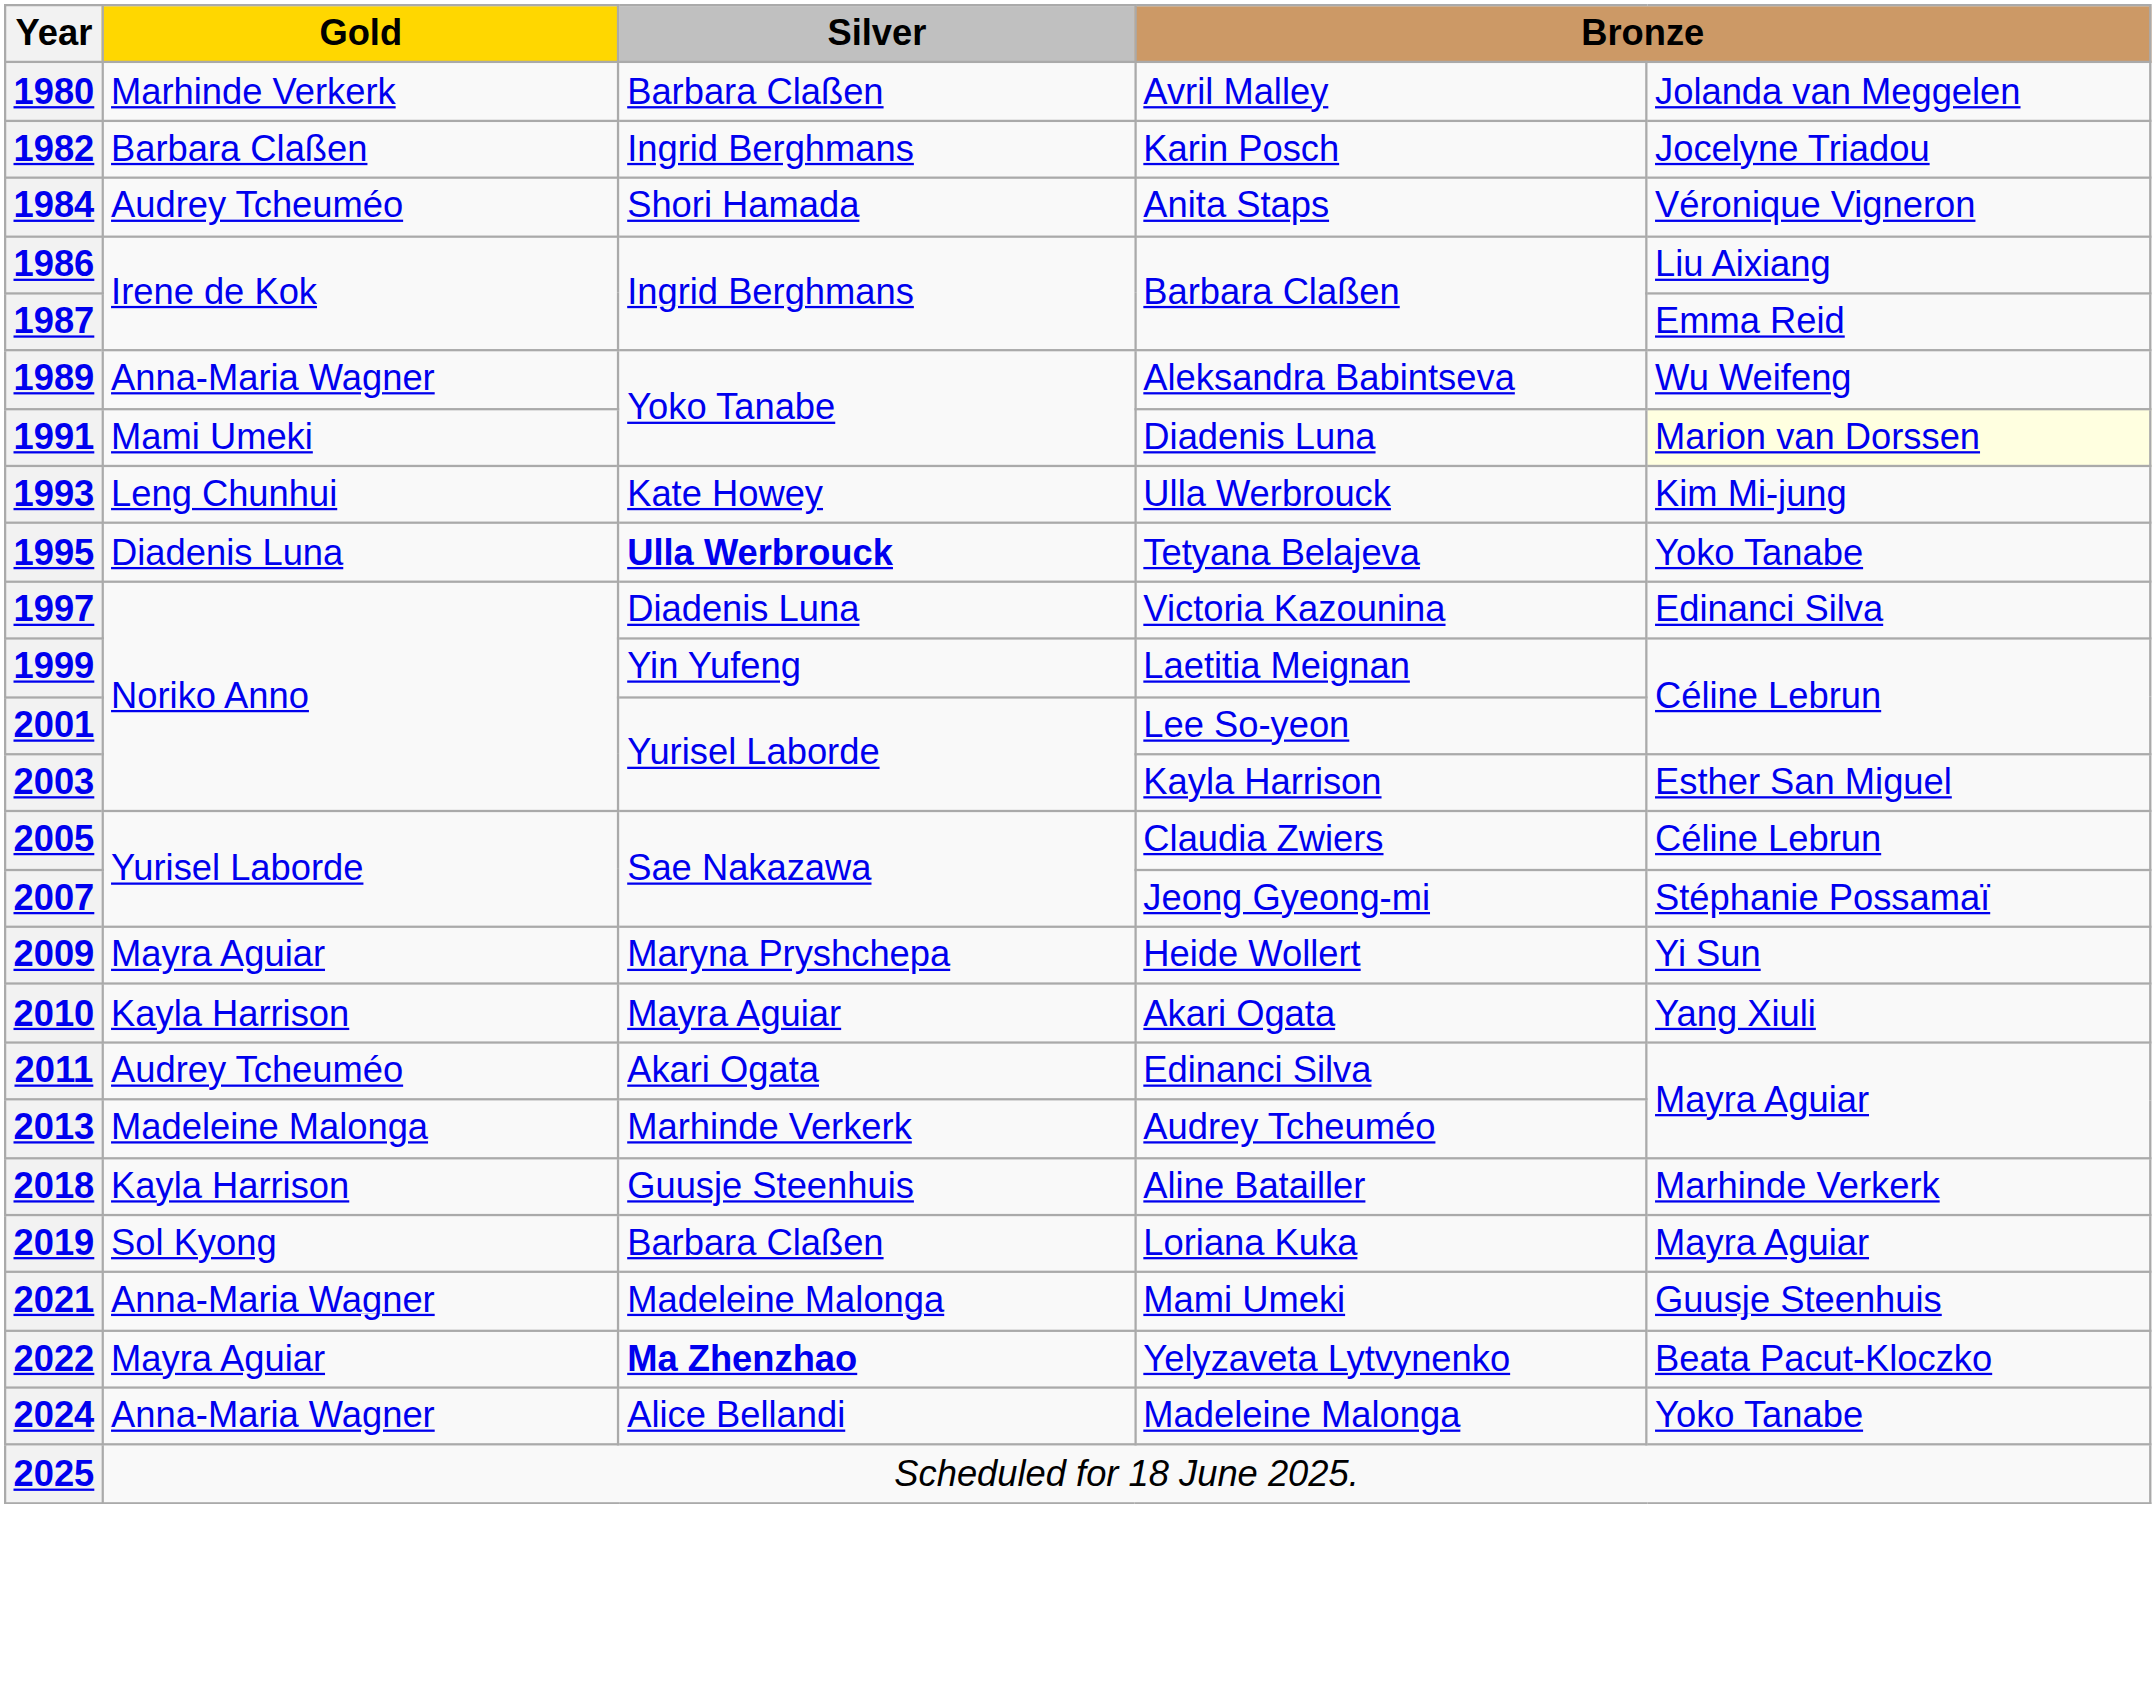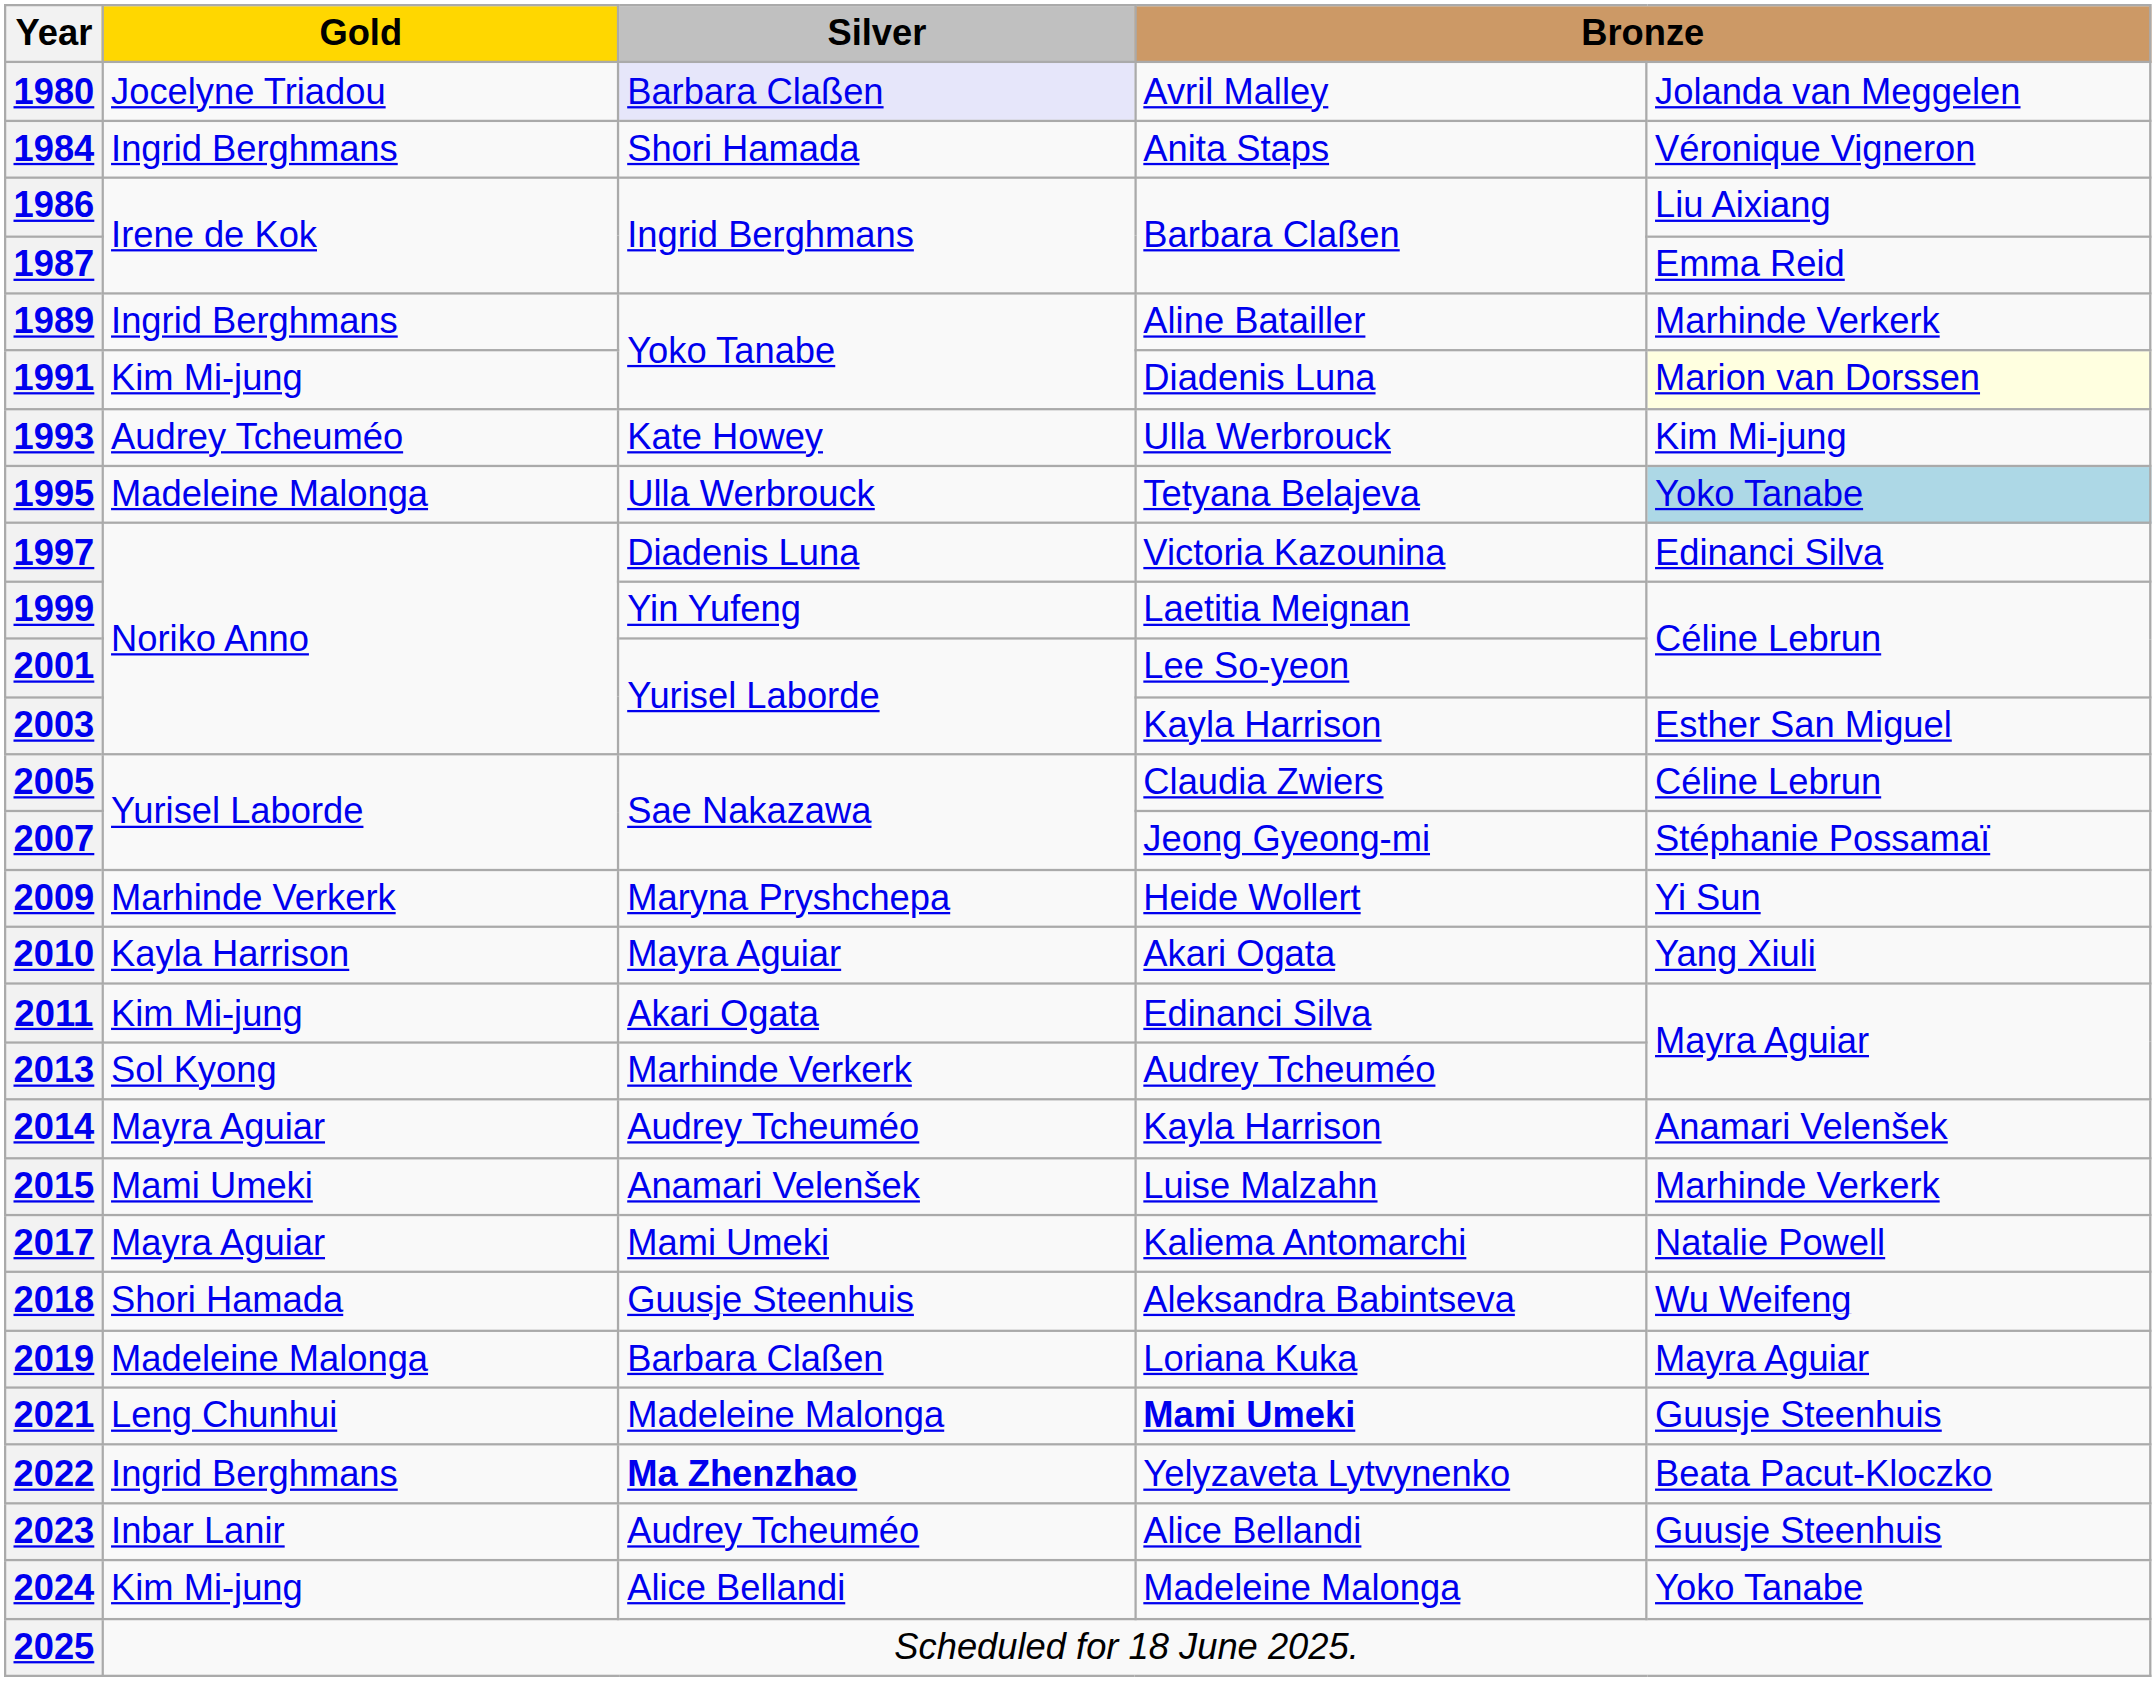 <table class=wikitable>
 <tr align=center>
 <th>Year</th>
 <td bgcolor=gold width=220><strong>Gold</strong></td>
 <td bgcolor=silver width=220><strong>Silver</strong></td>
 <td bgcolor=cc9966 colspan=2 width=440><strong>Bronze</strong></td>
 </tr>
 <tr>
 <th> <a href='#'>1980</a></th>
-<td> <a href='#'>Marhinde Verkerk</a></td>
-<td> <a href='#'>Barbara Claßen</a></td>
+<td> <a href='#'>Jocelyne Triadou</a></td>
+<td style="background: lavender;"> <a href='#'>Barbara Claßen</a></td>
 <td> <a href='#'>Avril Malley</a></td>
 <td> <a href='#'>Jolanda van Meggelen</a></td>
 </tr>
 <tr>
-<th> <a href='#'>1982</a></th>
-<td> <a href='#'>Barbara Claßen</a></td>
+<th> <a href='#'>1984</a></th>
 <td> <a href='#'>Ingrid Berghmans</a></td>
-<td> <a href='#'>Karin Posch</a></td>
-<td> <a href='#'>Jocelyne Triadou</a></td>
-</tr>
-<tr>
-<th> <a href='#'>1984</a></th>
-<td> <a href='#'>Audrey Tcheuméo</a></td>
 <td> <a href='#'>Shori Hamada</a></td>
 <td> <a href='#'>Anita Staps</a></td>
 <td> <a href='#'>Véronique Vigneron</a></td>
 </tr>
 <tr>
 <th> <a href='#'>1986</a></th>
 <td rowspan=2> <a href='#'>Irene de Kok</a></td>
 <td rowspan=2> <a href='#'>Ingrid Berghmans</a></td>
 <td rowspan=2> <a href='#'>Barbara Claßen</a></td>
 <td> <a href='#'>Liu Aixiang</a></td>
 </tr>
 <tr>
 <th> <a href='#'>1987</a></th>
 <td> <a href='#'>Emma Reid</a></td>
 </tr>
 <tr>
 <th> <a href='#'>1989</a></th>
-<td> <a href='#'>Anna-Maria Wagner</a></td>
+<td> <a href='#'>Ingrid Berghmans</a></td>
 <td rowspan=2> <a href='#'>Yoko Tanabe</a></td>
-<td> <a href='#'>Aleksandra Babintseva</a></td>
-<td> <a href='#'>Wu Weifeng</a></td>
+<td> <a href='#'>Aline Batailler</a></td>
+<td> <a href='#'>Marhinde Verkerk</a></td>
 </tr>
 <tr>
 <th> <a href='#'>1991</a></th>
-<td> <a href='#'>Mami Umeki</a></td>
+<td> <a href='#'>Kim Mi-jung</a></td>
 <td> <a href='#'>Diadenis Luna</a></td>
 <td style="background: lightyellow;"> <a href='#'>Marion van Dorssen</a></td>
 </tr>
 <tr>
 <th> <a href='#'>1993</a></th>
-<td> <a href='#'>Leng Chunhui</a></td>
+<td> <a href='#'>Audrey Tcheuméo</a></td>
 <td> <a href='#'>Kate Howey</a></td>
 <td> <a href='#'>Ulla Werbrouck</a></td>
 <td> <a href='#'>Kim Mi-jung</a></td>
 </tr>
 <tr>
 <th> <a href='#'>1995</a></th>
-<td> <a href='#'>Diadenis Luna</a></td>
-<td><strong> <a href='#'>Ulla Werbrouck</a></strong></td>
+<td> <a href='#'>Madeleine Malonga</a></td>
+<td> <a href='#'>Ulla Werbrouck</a></td>
 <td> <a href='#'>Tetyana Belajeva</a></td>
-<td> <a href='#'>Yoko Tanabe</a></td>
+<td style="background: lightblue;"> <a href='#'>Yoko Tanabe</a></td>
 </tr>
 <tr>
 <th> <a href='#'>1997</a></th>
 <td rowspan=4> <a href='#'>Noriko Anno</a></td>
 <td> <a href='#'>Diadenis Luna</a></td>
 <td> <a href='#'>Victoria Kazounina</a></td>
 <td> <a href='#'>Edinanci Silva</a></td>
 </tr>
 <tr>
 <th> <a href='#'>1999</a></th>
 <td> <a href='#'>Yin Yufeng</a></td>
 <td> <a href='#'>Laetitia Meignan</a></td>
 <td rowspan=2> <a href='#'>Céline Lebrun</a></td>
 </tr>
 <tr>
 <th> <a href='#'>2001</a></th>
 <td rowspan=2> <a href='#'>Yurisel Laborde</a></td>
 <td> <a href='#'>Lee So-yeon</a></td>
 </tr>
 <tr>
 <th> <a href='#'>2003</a></th>
 <td> <a href='#'>Kayla Harrison</a></td>
 <td> <a href='#'>Esther San Miguel</a></td>
 </tr>
 <tr>
 <th> <a href='#'>2005</a></th>
 <td rowspan=2> <a href='#'>Yurisel Laborde</a></td>
 <td rowspan=2> <a href='#'>Sae Nakazawa</a></td>
 <td> <a href='#'>Claudia Zwiers</a></td>
 <td> <a href='#'>Céline Lebrun</a></td>
 </tr>
 <tr>
 <th> <a href='#'>2007</a></th>
 <td> <a href='#'>Jeong Gyeong-mi</a></td>
 <td> <a href='#'>Stéphanie Possamaï</a></td>
 </tr>
 <tr>
 <th> <a href='#'>2009</a></th>
-<td> <a href='#'>Mayra Aguiar</a></td>
+<td> <a href='#'>Marhinde Verkerk</a></td>
 <td> <a href='#'>Maryna Pryshchepa</a></td>
 <td> <a href='#'>Heide Wollert</a></td>
 <td> <a href='#'>Yi Sun</a></td>
 </tr>
 <tr>
 <th> <a href='#'>2010</a></th>
 <td> <a href='#'>Kayla Harrison</a></td>
 <td> <a href='#'>Mayra Aguiar</a></td>
 <td> <a href='#'>Akari Ogata</a></td>
 <td> <a href='#'>Yang Xiuli</a></td>
 </tr>
 <tr>
 <th> <a href='#'>2011</a></th>
-<td> <a href='#'>Audrey Tcheuméo</a></td>
+<td> <a href='#'>Kim Mi-jung</a></td>
 <td> <a href='#'>Akari Ogata</a></td>
 <td> <a href='#'>Edinanci Silva</a></td>
 <td rowspan=2> <a href='#'>Mayra Aguiar</a></td>
 </tr>
 <tr>
 <th> <a href='#'>2013</a></th>
-<td> <a href='#'>Madeleine Malonga</a></td>
+<td> <a href='#'>Sol Kyong</a></td>
 <td> <a href='#'>Marhinde Verkerk</a></td>
 <td> <a href='#'>Audrey Tcheuméo</a></td>
 </tr>
 <tr>
-<th> <a href='#'>2018</a></th>
+<th> <a href='#'>2014</a></th>
+<td> <a href='#'>Mayra Aguiar</a></td>
+<td> <a href='#'>Audrey Tcheuméo</a></td>
 <td> <a href='#'>Kayla Harrison</a></td>
-<td> <a href='#'>Guusje Steenhuis</a></td>
-<td> <a href='#'>Aline Batailler</a></td>
+<td> <a href='#'>Anamari Velenšek</a></td>
+</tr>
+<tr>
+<th> <a href='#'>2015</a></th>
+<td> <a href='#'>Mami Umeki</a></td>
+<td> <a href='#'>Anamari Velenšek</a></td>
+<td> <a href='#'>Luise Malzahn</a></td>
 <td> <a href='#'>Marhinde Verkerk</a></td>
 </tr>
 <tr>
+<th> <a href='#'>2017</a></th>
+<td> <a href='#'>Mayra Aguiar</a></td>
+<td> <a href='#'>Mami Umeki</a></td>
+<td> <a href='#'>Kaliema Antomarchi</a></td>
+<td> <a href='#'>Natalie Powell</a></td>
+</tr>
+<tr>
+<th> <a href='#'>2018</a></th>
+<td> <a href='#'>Shori Hamada</a></td>
+<td> <a href='#'>Guusje Steenhuis</a></td>
+<td> <a href='#'>Aleksandra Babintseva</a></td>
+<td> <a href='#'>Wu Weifeng</a></td>
+</tr>
+<tr>
 <th> <a href='#'>2019</a></th>
-<td> <a href='#'>Sol Kyong</a></td>
+<td> <a href='#'>Madeleine Malonga</a></td>
 <td> <a href='#'>Barbara Claßen</a></td>
 <td> <a href='#'>Loriana Kuka</a></td>
 <td> <a href='#'>Mayra Aguiar</a></td>
 </tr>
 <tr>
 <th> <a href='#'>2021</a></th>
-<td> <a href='#'>Anna-Maria Wagner</a></td>
+<td> <a href='#'>Leng Chunhui</a></td>
 <td> <a href='#'>Madeleine Malonga</a></td>
-<td> <a href='#'>Mami Umeki</a></td>
+<td><strong> <a href='#'>Mami Umeki</a></strong></td>
 <td> <a href='#'>Guusje Steenhuis</a></td>
 </tr>
 <tr>
 <th> <a href='#'>2022</a></th>
-<td> <a href='#'>Mayra Aguiar</a></td>
+<td> <a href='#'>Ingrid Berghmans</a></td>
 <td><strong> <a href='#'>Ma Zhenzhao</a></strong></td>
 <td> <a href='#'>Yelyzaveta Lytvynenko</a></td>
 <td> <a href='#'>Beata Pacut-Kloczko</a></td>
 </tr>
 <tr>
+<th> <a href='#'>2023</a></th>
+<td> <a href='#'>Inbar Lanir</a></td>
+<td> <a href='#'>Audrey Tcheuméo</a></td>
+<td> <a href='#'>Alice Bellandi</a></td>
+<td> <a href='#'>Guusje Steenhuis</a></td>
+</tr>
+<tr>
 <th> <a href='#'>2024</a></th>
-<td> <a href='#'>Anna-Maria Wagner</a></td>
+<td> <a href='#'>Kim Mi-jung</a></td>
 <td> <a href='#'>Alice Bellandi</a></td>
 <td> <a href='#'>Madeleine Malonga</a></td>
 <td> <a href='#'>Yoko Tanabe</a></td>
 </tr>
 <tr>
 <th> <a href='#'>2025</a></th>
 <td colspan=4 align=center><em>Scheduled for 18 June 2025.</em></td>
 </tr>
 </table>
